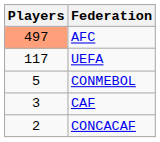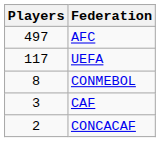 <table class="wikitable">
 <tr>
 <th>Players</th>
 <th>Federation</th>
 </tr>
 <tr>
-<td align="center" style="background: lightsalmon;">497</td>
+<td align="center">497</td>
 <td><a href='#'>AFC</a></td>
 </tr>
 <tr>
 <td align="center">117</td>
 <td><a href='#'>UEFA</a></td>
 </tr>
 <tr>
-<td align="center">5</td>
+<td align="center">8</td>
 <td><a href='#'>CONMEBOL</a></td>
 </tr>
 <tr>
 <td align="center">3</td>
 <td><a href='#'>CAF</a></td>
 </tr>
 <tr>
 <td align="center">2</td>
 <td><a href='#'>CONCACAF</a></td>
 </tr>
 </table>
